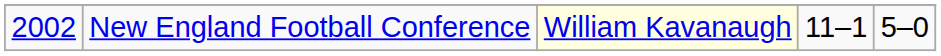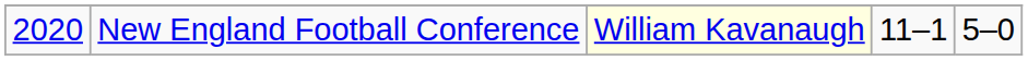 <table class="wikitable">
 <tr>
 </tr>
 <tr>
-<td><a href='#'>2002</a></td>
+<td><a href='#'>2020</a></td>
 <td><a href='#'>New England Football Conference</a></td>
 <td style="background: lightyellow;"><a href='#'>William Kavanaugh</a></td>
 <td>11–1</td>
 <td>5–0</td>
 </tr>
 </table>
